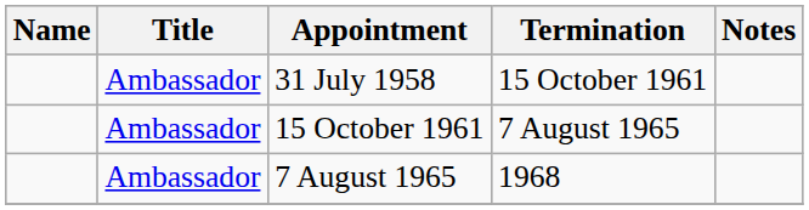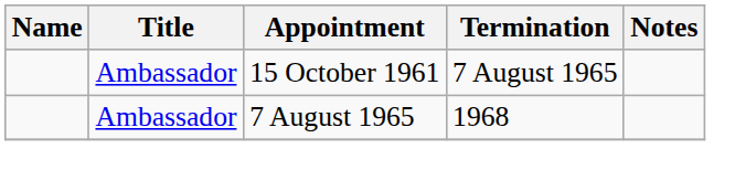 <table class="wikitable">
 <tr valign="middle">
 <th>Name</th>
 <th>Title</th>
 <th>Appointment</th>
 <th>Termination</th>
 <th>Notes</th>
-</tr>
-<tr>
-<td></td>
-<td><a href='#'>Ambassador</a></td>
-<td>31 July 1958</td>
-<td>15 October 1961</td>
-<td></td>
 </tr>
 <tr>
 <td></td>
 <td><a href='#'>Ambassador</a></td>
 <td>15 October 1961</td>
 <td>7 August 1965</td>
 <td></td>
 </tr>
 <tr>
 <td></td>
 <td><a href='#'>Ambassador</a></td>
 <td>7 August 1965</td>
 <td>1968</td>
 <td></td>
 </tr>
 <tr>
 </tr>
 </table>
